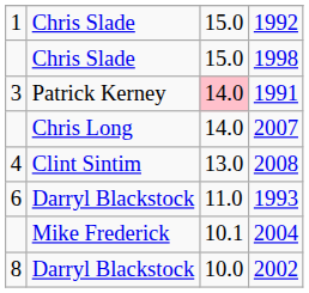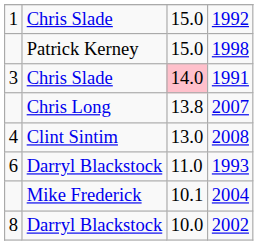 <table class="wikitable">
 <tr>
 </tr>
 <tr>
 <td>1</td>
 <td><a href='#'>Chris Slade</a></td>
 <td>15.0</td>
 <td><a href='#'>1992</a></td>
 </tr>
 <tr>
 <td></td>
-<td><a href='#'>Chris Slade</a></td>
+<td>Patrick Kerney</td>
 <td>15.0</td>
 <td><a href='#'>1998</a></td>
 </tr>
 <tr>
 <td>3</td>
-<td>Patrick Kerney</td>
+<td><a href='#'>Chris Slade</a></td>
 <td style="background: pink;">14.0</td>
 <td><a href='#'>1991</a></td>
 </tr>
 <tr>
 <td></td>
 <td><a href='#'>Chris Long</a></td>
-<td>14.0</td>
+<td>13.8</td>
 <td><a href='#'>2007</a></td>
 </tr>
 <tr>
 <td>4</td>
 <td><a href='#'>Clint Sintim</a></td>
 <td>13.0</td>
 <td><a href='#'>2008</a></td>
 </tr>
 <tr>
 <td>6</td>
 <td><a href='#'>Darryl Blackstock</a></td>
 <td>11.0</td>
 <td><a href='#'>1993</a></td>
 </tr>
 <tr>
 <td></td>
 <td><a href='#'>Mike Frederick</a></td>
 <td>10.1</td>
 <td><a href='#'>2004</a></td>
 </tr>
 <tr>
 <td>8</td>
 <td><a href='#'>Darryl Blackstock</a></td>
 <td>10.0</td>
 <td><a href='#'>2002</a></td>
 </tr>
 </table>
